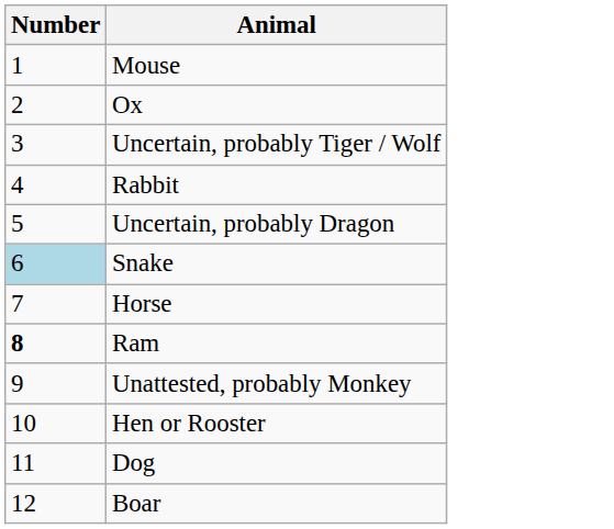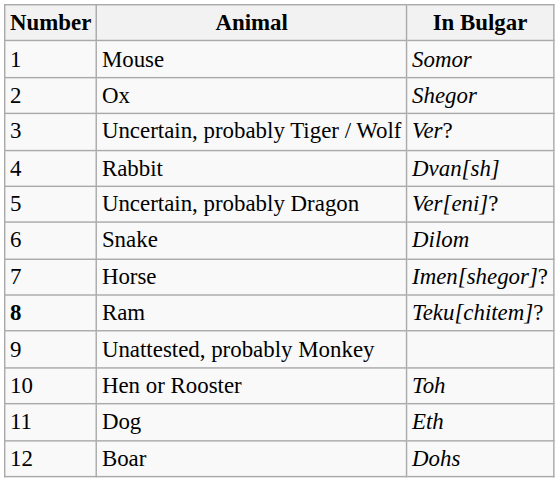 <table class="wikitable sortable">
 <tr>
 <th scope="col">Number</th>
 <th scope="col">Animal</th>
+<th scope="col">In Bulgar</th>
 </tr>
 <tr>
 <td>1</td>
 <td>Mouse</td>
+<td><em>Somor</em></td>
 </tr>
 <tr>
 <td>2</td>
 <td>Ox</td>
+<td><em>Shegor</em></td>
 </tr>
 <tr>
 <td>3</td>
 <td>Uncertain, probably Tiger / Wolf</td>
+<td><em>Ver</em>?</td>
 </tr>
 <tr>
 <td>4</td>
 <td>Rabbit</td>
+<td><em>Dvan[sh]</em></td>
 </tr>
 <tr>
 <td>5</td>
 <td>Uncertain, probably Dragon</td>
+<td><em>Ver[eni]</em>?</td>
 </tr>
 <tr>
-<td style="background: lightblue;">6</td>
+<td>6</td>
 <td>Snake</td>
+<td><em>Dilom</em></td>
 </tr>
 <tr>
 <td>7</td>
 <td>Horse</td>
+<td><em>Imen[shegor]</em>?</td>
 </tr>
 <tr>
 <td><strong>8</strong></td>
 <td>Ram</td>
+<td><em>Teku[chitem]</em>?</td>
 </tr>
 <tr>
 <td>9</td>
 <td>Unattested, probably Monkey</td>
+<td></td>
 </tr>
 <tr>
 <td>10</td>
 <td>Hen or Rooster</td>
+<td><em>Toh</em></td>
 </tr>
 <tr>
 <td>11</td>
 <td>Dog</td>
+<td><em>Eth</em></td>
 </tr>
 <tr>
 <td>12</td>
 <td>Boar</td>
+<td><em>Dohs</em></td>
 </tr>
 </table>
